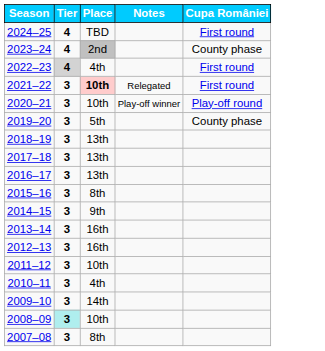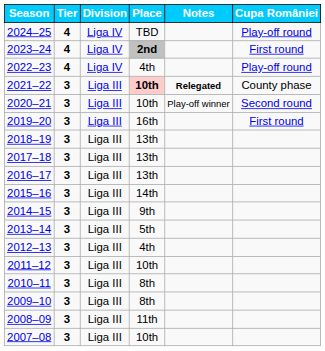 <table class="wikitable" style="text-align:center; font-size:90%">
 <tr>
 <th style="background:#00cbfe;color:#FFFFFF;border:1px solid #000000;">Season</th>
 <th style="background:#00cbfe;color:#FFFFFF;border:1px solid #000000;">Tier</th>
+<th style="background:#00cbfe;color:#FFFFFF;border:1px solid #000000;">Division</th>
 <th style="background:#00cbfe;color:#FFFFFF;border:1px solid #000000;">Place</th>
 <th style="background:#00cbfe;color:#FFFFFF;border:1px solid #000000;">Notes</th>
 <th style="background:#00cbfe;color:#FFFFFF;border:1px solid #000000;">Cupa României</th>
 </tr>
 <tr>
 <td><a href='#'>2024–25</a></td>
 <td><strong>4</strong></td>
+<td><a href='#'>Liga IV</a></td>
 <td>TBD</td>
+<td></td>
+<td><a href='#'>Play-off round</a></td>
+</tr>
+<tr>
+<td><a href='#'>2023–24</a></td>
+<td><strong>4</strong></td>
+<td><a href='#'>Liga IV</a></td>
+<td align=center bgcolor=silver><strong>2nd</strong></td>
 <td></td>
 <td><a href='#'>First round</a></td>
 </tr>
 <tr>
-<td><a href='#'>2023–24</a></td>
+<td><a href='#'>2022–23</a></td>
 <td><strong>4</strong></td>
-<td align=center bgcolor=silver>2nd</td>
+<td><a href='#'>Liga IV</a></td>
+<td>4th</td>
 <td></td>
+<td><a href='#'>Play-off round</a></td>
+</tr>
+<tr>
+<td><a href='#'>2021–22</a></td>
+<td><strong>3</strong></td>
+<td><a href='#'>Liga III</a></td>
+<td align=center bgcolor=#FFCCCC><strong>10th</strong></td>
+<td><strong><small>Relegated</small></strong></td>
 <td>County phase</td>
 </tr>
 <tr>
-<td><a href='#'>2022–23</a></td>
-<td style="background: lightgrey;"><strong>4</strong></td>
-<td>4th</td>
+<td><a href='#'>2020–21</a></td>
+<td><strong>3</strong></td>
+<td><a href='#'>Liga III</a></td>
+<td>10th</td>
+<td><small>Play-off winner</small></td>
+<td><a href='#'>Second round</a></td>
+</tr>
+<tr>
+<td><a href='#'>2019–20</a></td>
+<td><strong>3</strong></td>
+<td><a href='#'>Liga III</a></td>
+<td>16th</td>
 <td></td>
 <td><a href='#'>First round</a></td>
 </tr>
 <tr>
-<td><a href='#'>2021–22</a></td>
-<td><strong>3</strong></td>
-<td align=center bgcolor=#FFCCCC><strong>10th</strong></td>
-<td><small>Relegated</small></td>
-<td><a href='#'>First round</a></td>
-</tr>
-<tr>
-<td><a href='#'>2020–21</a></td>
-<td><strong>3</strong></td>
-<td>10th</td>
-<td><small>Play-off winner</small></td>
-<td><a href='#'>Play-off round</a></td>
-</tr>
-<tr>
-<td><a href='#'>2019–20</a></td>
-<td><strong>3</strong></td>
-<td>5th</td>
-<td></td>
-<td>County phase</td>
-</tr>
-<tr>
 <td><a href='#'>2018–19</a></td>
 <td><strong>3</strong></td>
+<td>Liga III</td>
 <td>13th</td>
 <td></td>
 <td></td>
 </tr>
 <tr>
 <td><a href='#'>2017–18</a></td>
 <td><strong>3</strong></td>
+<td>Liga III</td>
 <td>13th</td>
 <td></td>
 <td></td>
 </tr>
 <tr>
 <td><a href='#'>2016–17</a></td>
 <td><strong>3</strong></td>
+<td>Liga III</td>
 <td>13th</td>
 <td></td>
 <td></td>
 </tr>
 <tr>
 <td><a href='#'>2015–16</a></td>
 <td><strong>3</strong></td>
-<td>8th</td>
+<td>Liga III</td>
+<td>14th</td>
 <td></td>
 <td></td>
 </tr>
 <tr>
 <td><a href='#'>2014–15</a></td>
 <td><strong>3</strong></td>
+<td>Liga III</td>
 <td>9th</td>
 <td></td>
 <td></td>
 </tr>
 <tr>
 <td><a href='#'>2013–14</a></td>
 <td><strong>3</strong></td>
-<td>16th</td>
+<td>Liga III</td>
+<td>5th</td>
 <td></td>
 <td></td>
 </tr>
 <tr>
 <td><a href='#'>2012–13</a></td>
 <td><strong>3</strong></td>
-<td>16th</td>
+<td>Liga III</td>
+<td>4th</td>
 <td></td>
 <td></td>
 </tr>
 <tr>
 <td><a href='#'>2011–12</a></td>
 <td><strong>3</strong></td>
+<td>Liga III</td>
 <td>10th</td>
 <td></td>
 <td></td>
 </tr>
 <tr>
 <td><a href='#'>2010–11</a></td>
 <td><strong>3</strong></td>
-<td>4th</td>
+<td>Liga III</td>
+<td>8th</td>
 <td></td>
 <td></td>
 </tr>
 <tr>
 <td><a href='#'>2009–10</a></td>
 <td><strong>3</strong></td>
-<td>14th</td>
+<td>Liga III</td>
+<td>8th</td>
 <td></td>
 <td></td>
 </tr>
 <tr>
 <td><a href='#'>2008–09</a></td>
-<td style="background: paleturquoise;"><strong>3</strong></td>
-<td>10th</td>
+<td><strong>3</strong></td>
+<td>Liga III</td>
+<td>11th</td>
 <td></td>
 <td></td>
 </tr>
 <tr>
 <td><a href='#'>2007–08</a></td>
 <td><strong>3</strong></td>
-<td>8th</td>
+<td>Liga III</td>
+<td>10th</td>
 <td></td>
 <td></td>
 </tr>
 </table>
